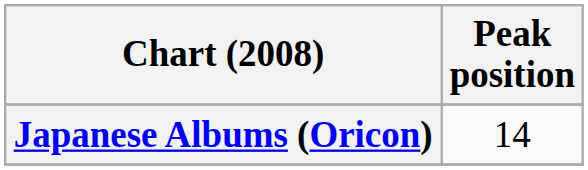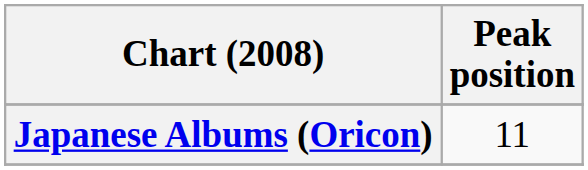 <table class="wikitable sortable plainrowheaders" style="text-align:center">
 <tr>
 <th scope="col">Chart (2008)</th>
 <th scope="col">Peak<br> position</th>
 </tr>
 <tr>
 </tr>
 <tr>
 </tr>
 <tr>
 </tr>
 <tr>
 </tr>
 <tr>
 </tr>
 <tr>
 </tr>
 <tr>
 </tr>
 <tr>
 </tr>
 <tr>
 <th scope="row"><a href='#'>Japanese Albums</a> (<a href='#'>Oricon</a>)</th>
-<td>14</td>
+<td>11</td>
 </tr>
 <tr>
 </tr>
 <tr>
 </tr>
 <tr>
 </tr>
 <tr>
 </tr>
 <tr>
 </tr>
 <tr>
 </tr>
 <tr>
 </tr>
 </table>
